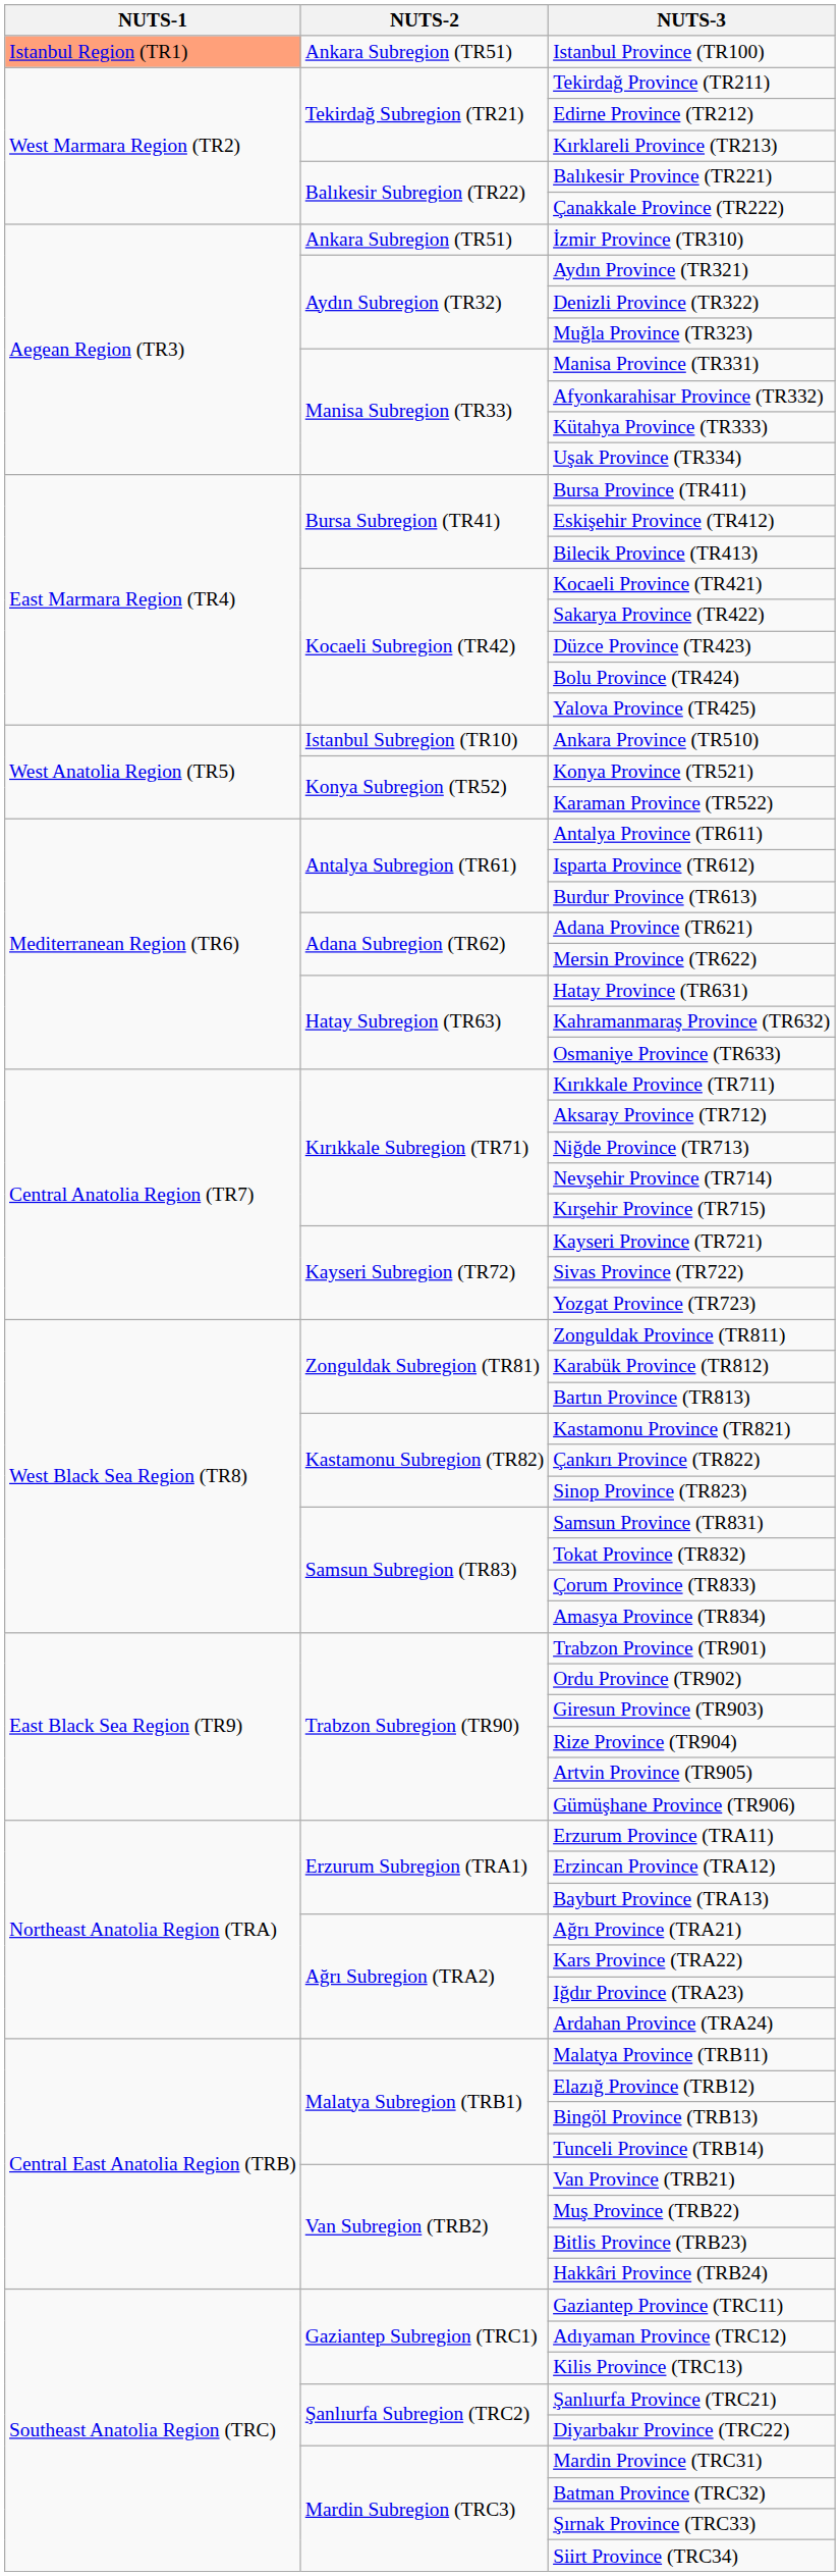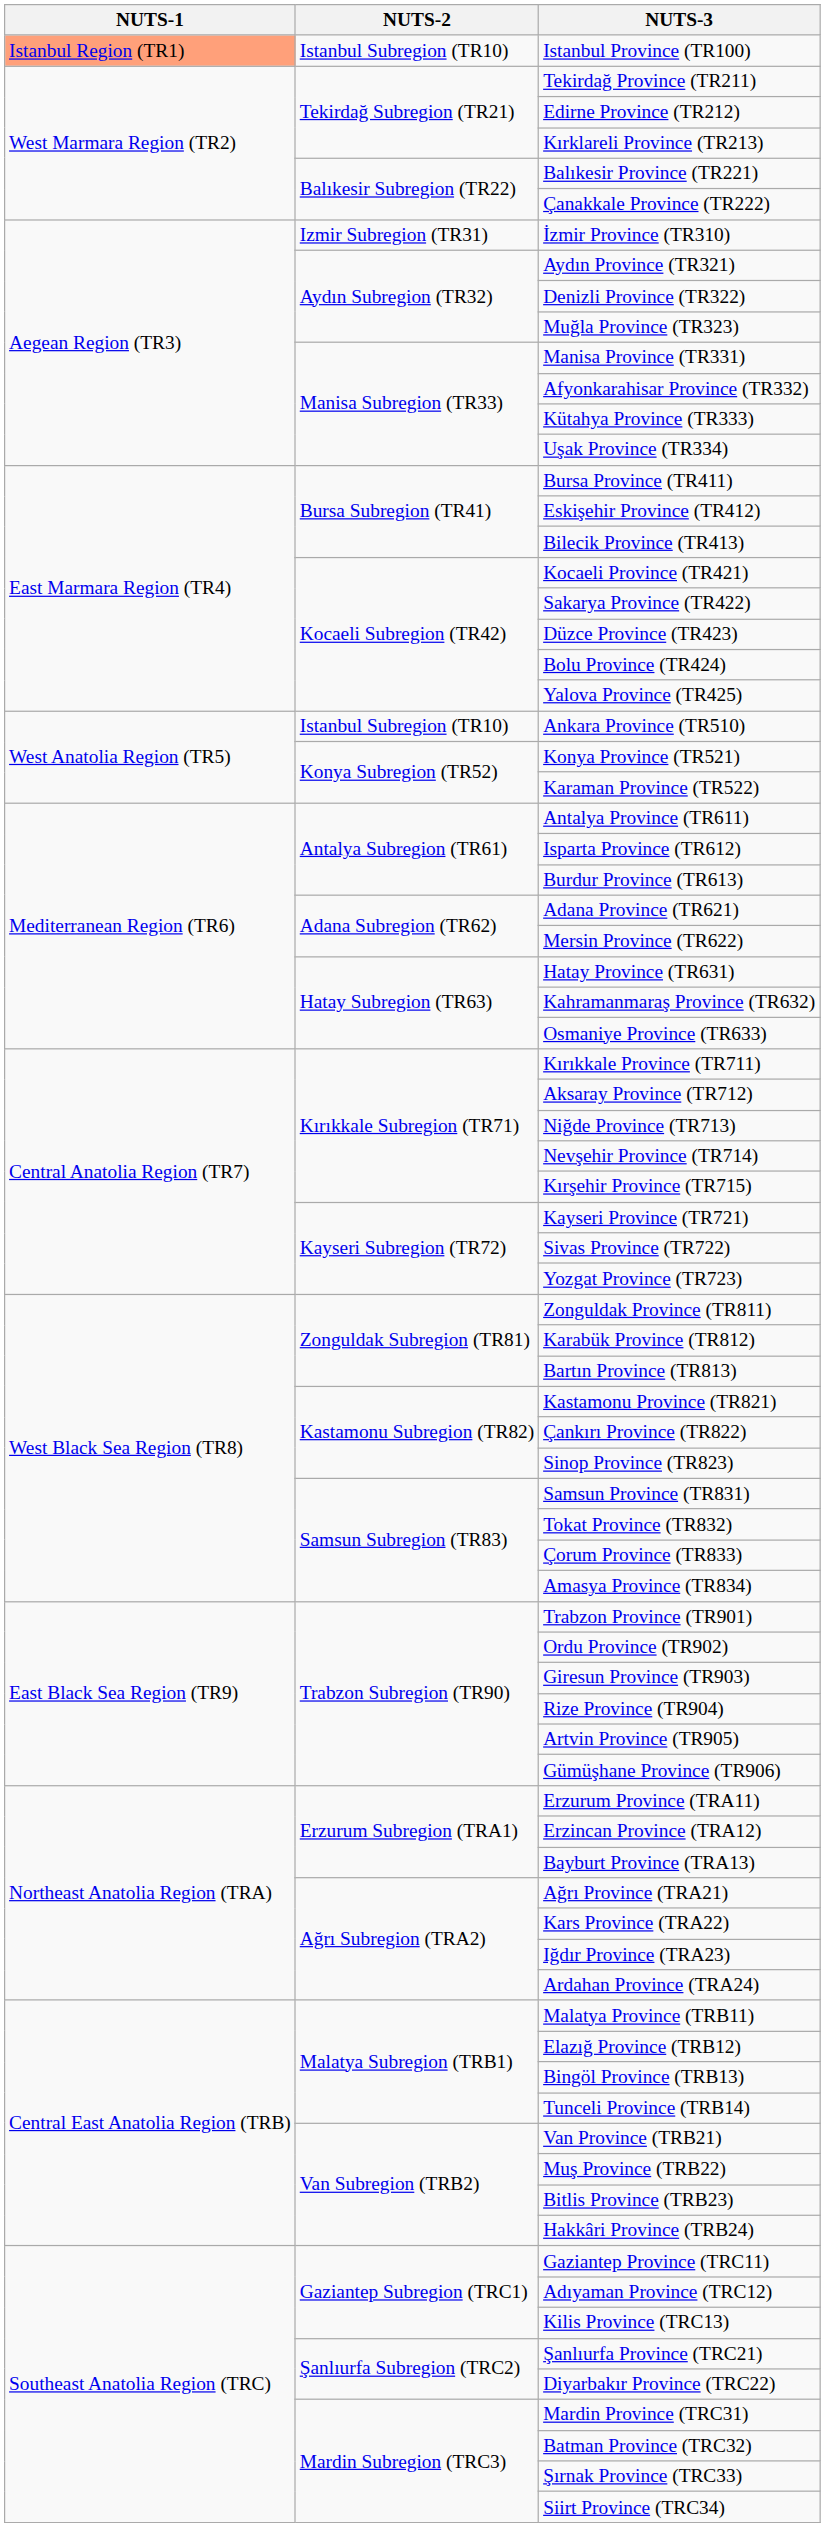 <table class="wikitable sortable">
 <tr>
 <th>NUTS-1</th>
 <th>NUTS-2</th>
 <th>NUTS-3</th>
 </tr>
 <tr>
 <td style="background: lightsalmon;"><a href='#'> Istanbul Region</a> (TR1)</td>
-<td><a href='#'>Ankara Subregion</a> (TR51)</td>
+<td><a href='#'>Istanbul Subregion</a> (TR10)</td>
 <td><a href='#'>Istanbul Province</a> (TR100)</td>
 </tr>
 <tr>
 <td rowspan=5><a href='#'> West Marmara Region</a> (TR2)</td>
 <td rowspan=3><a href='#'>Tekirdağ Subregion</a> (TR21)</td>
 <td><a href='#'>Tekirdağ Province</a> (TR211)</td>
 </tr>
 <tr>
 <td><a href='#'>Edirne Province</a> (TR212)</td>
 </tr>
 <tr>
 <td><a href='#'>Kırklareli Province</a> (TR213)</td>
 </tr>
 <tr>
 <td rowspan=2><a href='#'>Balıkesir Subregion</a> (TR22)</td>
 <td><a href='#'>Balıkesir Province</a> (TR221)</td>
 </tr>
 <tr>
 <td><a href='#'>Çanakkale Province</a> (TR222)</td>
 </tr>
 <tr>
 <td rowspan=8><a href='#'> Aegean Region</a> (TR3)</td>
-<td><a href='#'>Ankara Subregion</a> (TR51)</td>
+<td><a href='#'>Izmir Subregion</a> (TR31)</td>
 <td><a href='#'>İzmir Province</a> (TR310)</td>
 </tr>
 <tr>
 <td rowspan=3><a href='#'>Aydın Subregion</a> (TR32)</td>
 <td><a href='#'>Aydın Province</a> (TR321)</td>
 </tr>
 <tr>
 <td><a href='#'>Denizli Province</a> (TR322)</td>
 </tr>
 <tr>
 <td><a href='#'>Muğla Province</a> (TR323)</td>
 </tr>
 <tr>
 <td rowspan=4><a href='#'>Manisa Subregion</a> (TR33)</td>
 <td><a href='#'>Manisa Province</a> (TR331)</td>
 </tr>
 <tr>
 <td><a href='#'>Afyonkarahisar Province</a> (TR332)</td>
 </tr>
 <tr>
 <td><a href='#'>Kütahya Province</a> (TR333)</td>
 </tr>
 <tr>
 <td><a href='#'>Uşak Province</a> (TR334)</td>
 </tr>
 <tr>
 <td rowspan=8><a href='#'>East Marmara Region</a> (TR4)</td>
 <td rowspan=3><a href='#'>Bursa Subregion</a> (TR41)</td>
 <td><a href='#'>Bursa Province</a> (TR411)</td>
 </tr>
 <tr>
 <td><a href='#'>Eskişehir Province</a> (TR412)</td>
 </tr>
 <tr>
 <td><a href='#'>Bilecik Province</a> (TR413)</td>
 </tr>
 <tr>
 <td rowspan=5><a href='#'>Kocaeli Subregion</a> (TR42)</td>
 <td><a href='#'>Kocaeli Province</a> (TR421)</td>
 </tr>
 <tr>
 <td><a href='#'>Sakarya Province</a> (TR422)</td>
 </tr>
 <tr>
 <td><a href='#'>Düzce Province</a> (TR423)</td>
 </tr>
 <tr>
 <td><a href='#'>Bolu Province</a> (TR424)</td>
 </tr>
 <tr>
 <td><a href='#'>Yalova Province</a> (TR425)</td>
 </tr>
 <tr>
 <td rowspan=3><a href='#'> West Anatolia Region</a> (TR5)</td>
 <td><a href='#'>Istanbul Subregion</a> (TR10)</td>
 <td><a href='#'>Ankara Province</a> (TR510)</td>
 </tr>
 <tr>
 <td rowspan=2><a href='#'>Konya Subregion</a> (TR52)</td>
 <td><a href='#'>Konya Province</a> (TR521)</td>
 </tr>
 <tr>
 <td><a href='#'>Karaman Province</a> (TR522)</td>
 </tr>
 <tr>
 <td rowspan=8><a href='#'> Mediterranean Region</a> (TR6)</td>
 <td rowspan=3><a href='#'>Antalya Subregion</a> (TR61)</td>
 <td><a href='#'>Antalya Province</a> (TR611)</td>
 </tr>
 <tr>
 <td><a href='#'>Isparta Province</a> (TR612)</td>
 </tr>
 <tr>
 <td><a href='#'>Burdur Province</a> (TR613)</td>
 </tr>
 <tr>
 <td rowspan=2><a href='#'>Adana Subregion</a> (TR62)</td>
 <td><a href='#'>Adana Province</a> (TR621)</td>
 </tr>
 <tr>
 <td><a href='#'>Mersin Province</a> (TR622)</td>
 </tr>
 <tr>
 <td rowspan=3><a href='#'>Hatay Subregion</a> (TR63)</td>
 <td><a href='#'>Hatay Province</a> (TR631)</td>
 </tr>
 <tr>
 <td><a href='#'>Kahramanmaraş Province</a> (TR632)</td>
 </tr>
 <tr>
 <td><a href='#'>Osmaniye Province</a> (TR633)</td>
 </tr>
 <tr>
 <td rowspan=8><a href='#'> Central Anatolia Region</a> (TR7)</td>
 <td rowspan=5><a href='#'>Kırıkkale Subregion</a> (TR71)</td>
 <td><a href='#'>Kırıkkale Province</a> (TR711)</td>
 </tr>
 <tr>
 <td><a href='#'>Aksaray Province</a> (TR712)</td>
 </tr>
 <tr>
 <td><a href='#'>Niğde Province</a> (TR713)</td>
 </tr>
 <tr>
 <td><a href='#'>Nevşehir Province</a> (TR714)</td>
 </tr>
 <tr>
 <td><a href='#'>Kırşehir Province</a> (TR715)</td>
 </tr>
 <tr>
 <td rowspan=3><a href='#'>Kayseri Subregion</a> (TR72)</td>
 <td><a href='#'>Kayseri Province</a> (TR721)</td>
 </tr>
 <tr>
 <td><a href='#'>Sivas Province</a> (TR722)</td>
 </tr>
 <tr>
 <td><a href='#'>Yozgat Province</a> (TR723)</td>
 </tr>
 <tr>
 <td rowspan=10><a href='#'> West Black Sea Region</a> (TR8)</td>
 <td rowspan=3><a href='#'>Zonguldak Subregion</a> (TR81)</td>
 <td><a href='#'>Zonguldak Province</a> (TR811)</td>
 </tr>
 <tr>
 <td><a href='#'>Karabük Province</a> (TR812)</td>
 </tr>
 <tr>
 <td><a href='#'>Bartın Province</a> (TR813)</td>
 </tr>
 <tr>
 <td rowspan=3><a href='#'>Kastamonu Subregion</a> (TR82)</td>
 <td><a href='#'>Kastamonu Province</a> (TR821)</td>
 </tr>
 <tr>
 <td><a href='#'>Çankırı Province</a> (TR822)</td>
 </tr>
 <tr>
 <td><a href='#'>Sinop Province</a> (TR823)</td>
 </tr>
 <tr>
 <td rowspan=4><a href='#'>Samsun Subregion</a> (TR83)</td>
 <td><a href='#'>Samsun Province</a> (TR831)</td>
 </tr>
 <tr>
 <td><a href='#'>Tokat Province</a> (TR832)</td>
 </tr>
 <tr>
 <td><a href='#'>Çorum Province</a> (TR833)</td>
 </tr>
 <tr>
 <td><a href='#'>Amasya Province</a> (TR834)</td>
 </tr>
 <tr>
 <td rowspan=6><a href='#'> East Black Sea Region</a> (TR9)</td>
 <td rowspan=6><a href='#'>Trabzon Subregion</a> (TR90)</td>
 <td><a href='#'>Trabzon Province</a> (TR901)</td>
 </tr>
 <tr>
 <td><a href='#'>Ordu Province</a> (TR902)</td>
 </tr>
 <tr>
 <td><a href='#'>Giresun Province</a> (TR903)</td>
 </tr>
 <tr>
 <td><a href='#'>Rize Province</a> (TR904)</td>
 </tr>
 <tr>
 <td><a href='#'>Artvin Province</a> (TR905)</td>
 </tr>
 <tr>
 <td><a href='#'>Gümüşhane Province</a> (TR906)</td>
 </tr>
 <tr>
 <td rowspan=7><a href='#'> Northeast Anatolia Region</a> (TRA)</td>
 <td rowspan=3><a href='#'>Erzurum Subregion</a> (TRA1)</td>
 <td><a href='#'>Erzurum Province</a> (TRA11)</td>
 </tr>
 <tr>
 <td><a href='#'>Erzincan Province</a> (TRA12)</td>
 </tr>
 <tr>
 <td><a href='#'>Bayburt Province</a> (TRA13)</td>
 </tr>
 <tr>
 <td rowspan=4><a href='#'>Ağrı Subregion</a> (TRA2)</td>
 <td><a href='#'>Ağrı Province</a> (TRA21)</td>
 </tr>
 <tr>
 <td><a href='#'>Kars Province</a> (TRA22)</td>
 </tr>
 <tr>
 <td><a href='#'>Iğdır Province</a> (TRA23)</td>
 </tr>
 <tr>
 <td><a href='#'>Ardahan Province</a> (TRA24)</td>
 </tr>
 <tr>
 <td rowspan=8><a href='#'> Central East Anatolia Region</a> (TRB)</td>
 <td rowspan=4><a href='#'>Malatya Subregion</a> (TRB1)</td>
 <td><a href='#'>Malatya Province</a> (TRB11)</td>
 </tr>
 <tr>
 <td><a href='#'>Elazığ Province</a> (TRB12)</td>
 </tr>
 <tr>
 <td><a href='#'>Bingöl Province</a> (TRB13)</td>
 </tr>
 <tr>
 <td><a href='#'>Tunceli Province</a> (TRB14)</td>
 </tr>
 <tr>
 <td rowspan=4><a href='#'>Van Subregion</a> (TRB2)</td>
 <td><a href='#'>Van Province</a> (TRB21)</td>
 </tr>
 <tr>
 <td><a href='#'>Muş Province</a> (TRB22)</td>
 </tr>
 <tr>
 <td><a href='#'>Bitlis Province</a> (TRB23)</td>
 </tr>
 <tr>
 <td><a href='#'>Hakkâri Province</a> (TRB24)</td>
 </tr>
 <tr>
 <td rowspan=9><a href='#'> Southeast Anatolia Region</a> (TRC)</td>
 <td rowspan=3><a href='#'>Gaziantep Subregion</a> (TRC1)</td>
 <td><a href='#'>Gaziantep Province</a> (TRC11)</td>
 </tr>
 <tr>
 <td><a href='#'>Adıyaman Province</a> (TRC12)</td>
 </tr>
 <tr>
 <td><a href='#'>Kilis Province</a> (TRC13)</td>
 </tr>
 <tr>
 <td rowspan=2><a href='#'>Şanlıurfa Subregion</a> (TRC2)</td>
 <td><a href='#'>Şanlıurfa Province</a> (TRC21)</td>
 </tr>
 <tr>
 <td><a href='#'>Diyarbakır Province</a> (TRC22)</td>
 </tr>
 <tr>
 <td rowspan=4><a href='#'>Mardin Subregion</a> (TRC3)</td>
 <td><a href='#'>Mardin Province</a> (TRC31)</td>
 </tr>
 <tr>
 <td><a href='#'>Batman Province</a> (TRC32)</td>
 </tr>
 <tr>
 <td><a href='#'>Şırnak Province</a> (TRC33)</td>
 </tr>
 <tr>
 <td><a href='#'>Siirt Province</a> (TRC34)</td>
 </tr>
 </table>
